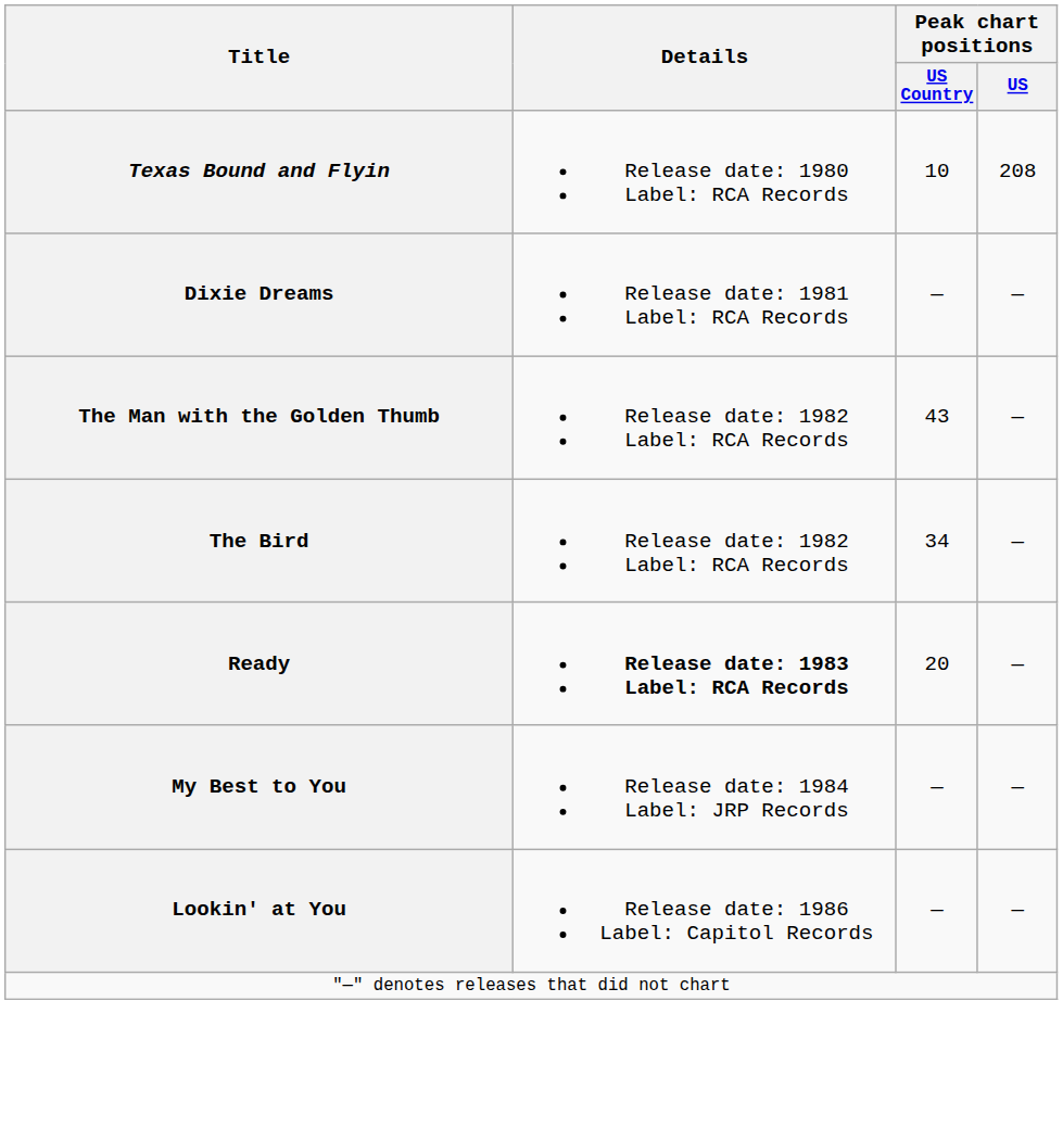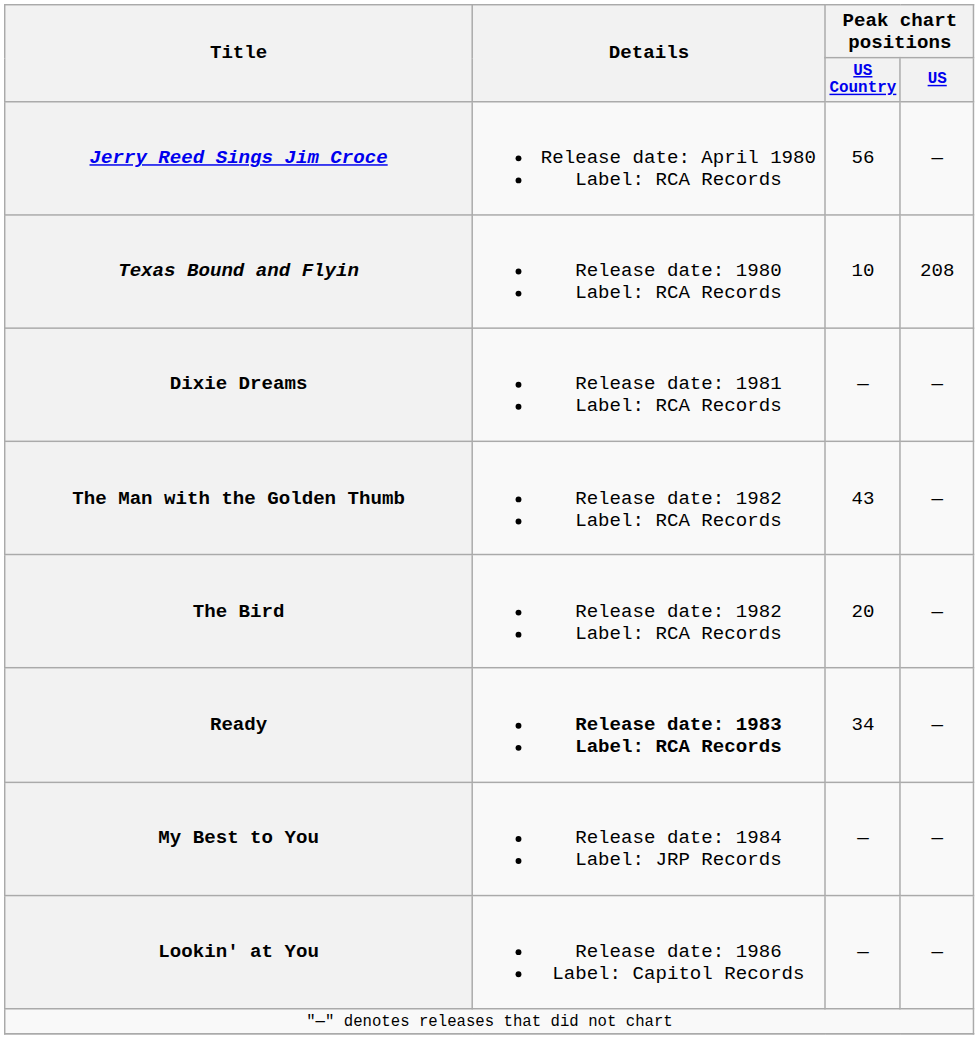 <table class="wikitable plainrowheaders" style="text-align:center;">
 <tr>
 <th rowspan="2" style="width:24em;">Title</th>
 <th rowspan="2" style="width:18em;">Details</th>
 <th colspan="2">Peak chart<br>positions</th>
 </tr>
 <tr style="font-size:smaller;">
 <th width="45"><a href='#'>US Country</a><br></th>
 <th width="45"><a href='#'>US</a><br></th>
+</tr>
+<tr>
+<th scope="row"><em><a href='#'>Jerry Reed Sings Jim Croce</a></em></th>
+<td><br><ul><li>Release date: April 1980</li><li>Label: RCA Records</li></ul></td>
+<td>56</td>
+<td>—</td>
 </tr>
 <tr>
 <th scope="row"><em>Texas Bound and Flyin<strong></th>
 <td><br><ul><li>Release date: 1980</li><li>Label: RCA Records</li></ul></td>
 <td>10</td>
 <td>208</td>
 </tr>
 <tr>
 <th scope="row"></em>Dixie Dreams<em></th>
 <td><br><ul><li>Release date: 1981</li><li>Label: RCA Records</li></ul></td>
 <td>—</td>
 <td>—</td>
 </tr>
 <tr>
 <th scope="row"></em>The Man with the Golden Thumb<em></th>
 <td><br><ul><li>Release date: 1982</li><li>Label: RCA Records</li></ul></td>
 <td>43</td>
 <td>—</td>
 </tr>
 <tr>
 <th scope="row"></em>The Bird<em></th>
 <td><br><ul><li>Release date: 1982</li><li>Label: RCA Records</li></ul></td>
-<td>34</td>
+<td>20</td>
 <td>—</td>
 </tr>
 <tr>
 <th scope="row"></em>Ready<em></th>
 <td><strong><br><ul><li>Release date: 1983</li><li>Label: RCA Records</li></ul></strong></td>
-<td>20</td>
+<td>34</td>
 <td>—</td>
 </tr>
 <tr>
 <th scope="row"></em>My Best to You<em></th>
 <td><br><ul><li>Release date: 1984</li><li>Label: JRP Records</li></ul></td>
 <td>—</td>
 <td>—</td>
 </tr>
 <tr>
 <th scope="row"></em>Lookin' at You<em></th>
 <td><br><ul><li>Release date: 1986</li><li>Label: Capitol Records</li></ul></td>
 <td>—</td>
 <td>—</td>
 </tr>
 <tr>
 <td colspan="4" style="font-size: 8pt">"—" denotes releases that did not chart</td>
 </tr>
 <tr>
 </tr>
 </table>
